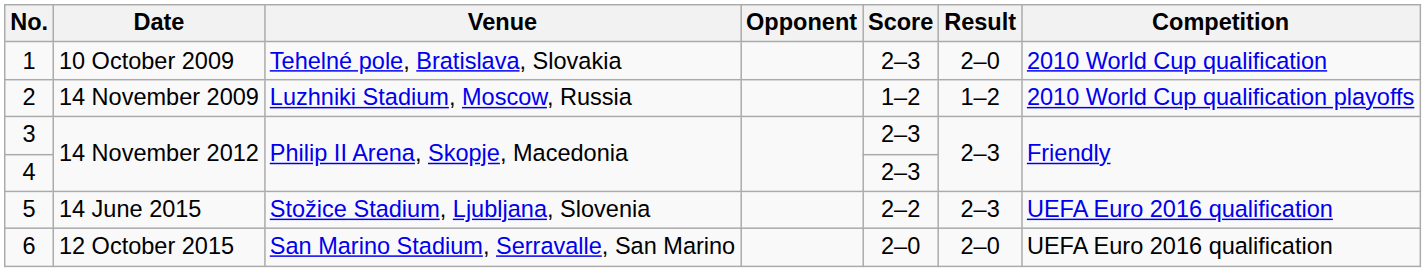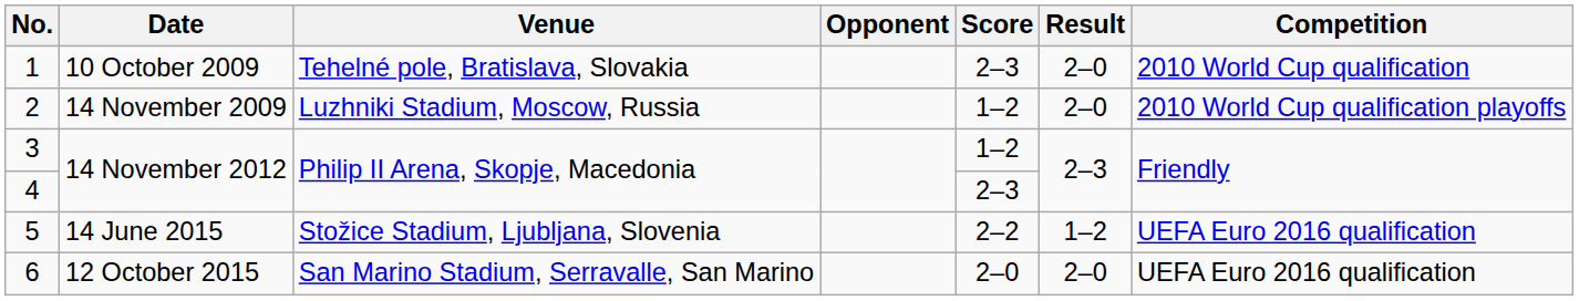 <table class="wikitable sortable">
 <tr>
 <th scope="col">No.</th>
 <th scope="col">Date</th>
 <th scope="col">Venue</th>
 <th scope="col">Opponent</th>
 <th scope="col">Score</th>
 <th scope="col">Result</th>
 <th scope="col">Competition</th>
 </tr>
 <tr>
 <td align=center>1</td>
 <td>10 October 2009</td>
 <td><a href='#'>Tehelné pole</a>, <a href='#'>Bratislava</a>, Slovakia</td>
 <td></td>
 <td align=center>2–3</td>
 <td align=center>2–0</td>
 <td><a href='#'>2010 World Cup qualification</a></td>
 </tr>
 <tr>
 <td align=center>2</td>
 <td>14 November 2009</td>
 <td><a href='#'>Luzhniki Stadium</a>, <a href='#'>Moscow</a>, Russia</td>
 <td></td>
 <td align=center>1–2</td>
-<td align=center>1–2</td>
+<td align=center>2–0</td>
 <td><a href='#'>2010 World Cup qualification playoffs</a></td>
 </tr>
 <tr>
 <td align=center>3</td>
 <td rowspan="2">14 November 2012</td>
 <td rowspan="2"><a href='#'>Philip II Arena</a>, <a href='#'>Skopje</a>, Macedonia</td>
 <td rowspan="2"></td>
-<td align=center>2–3</td>
+<td align=center>1–2</td>
 <td rowspan="2" align=center>2–3</td>
 <td rowspan="2"><a href='#'>Friendly</a></td>
 </tr>
 <tr>
 <td align=center>4</td>
 <td align=center>2–3</td>
 </tr>
 <tr>
 <td align=center>5</td>
 <td>14 June 2015</td>
 <td><a href='#'>Stožice Stadium</a>, <a href='#'>Ljubljana</a>, Slovenia</td>
 <td></td>
 <td align=center>2–2</td>
-<td align=center>2–3</td>
+<td align=center>1–2</td>
 <td><a href='#'>UEFA Euro 2016 qualification</a></td>
 </tr>
 <tr>
 <td align=center>6</td>
 <td>12 October 2015</td>
 <td><a href='#'>San Marino Stadium</a>, <a href='#'>Serravalle</a>, San Marino</td>
 <td></td>
 <td align=center>2–0</td>
 <td align=center>2–0</td>
 <td>UEFA Euro 2016 qualification</td>
 </tr>
 </table>
